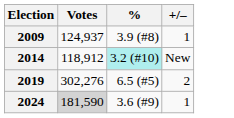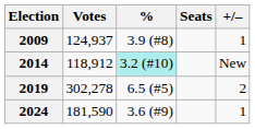 <table class="wikitable" style="font-size:97%; text-align:right;">
 <tr>
 <th>Election</th>
 <th>Votes</th>
 <th>%</th>
+<th>Seats</th>
 <th>+/–</th>
 </tr>
 <tr>
 <th>2009</th>
 <td>124,937</td>
 <td>3.9 (#8)</td>
+<td></td>
 <td> 1</td>
 </tr>
 <tr>
 <th>2014</th>
 <td>118,912</td>
 <td style="background: paleturquoise;">3.2 (#10)</td>
+<td></td>
 <td>New</td>
 </tr>
 <tr>
 <th>2019</th>
-<td>302,276</td>
+<td>302,278</td>
 <td>6.5 (#5)</td>
+<td></td>
 <td> 2</td>
 </tr>
 <tr>
 <th>2024</th>
-<td style="background: lightgrey;">181,590</td>
+<td>181,590</td>
 <td>3.6 (#9)</td>
+<td></td>
 <td> 1</td>
 </tr>
 </table>
